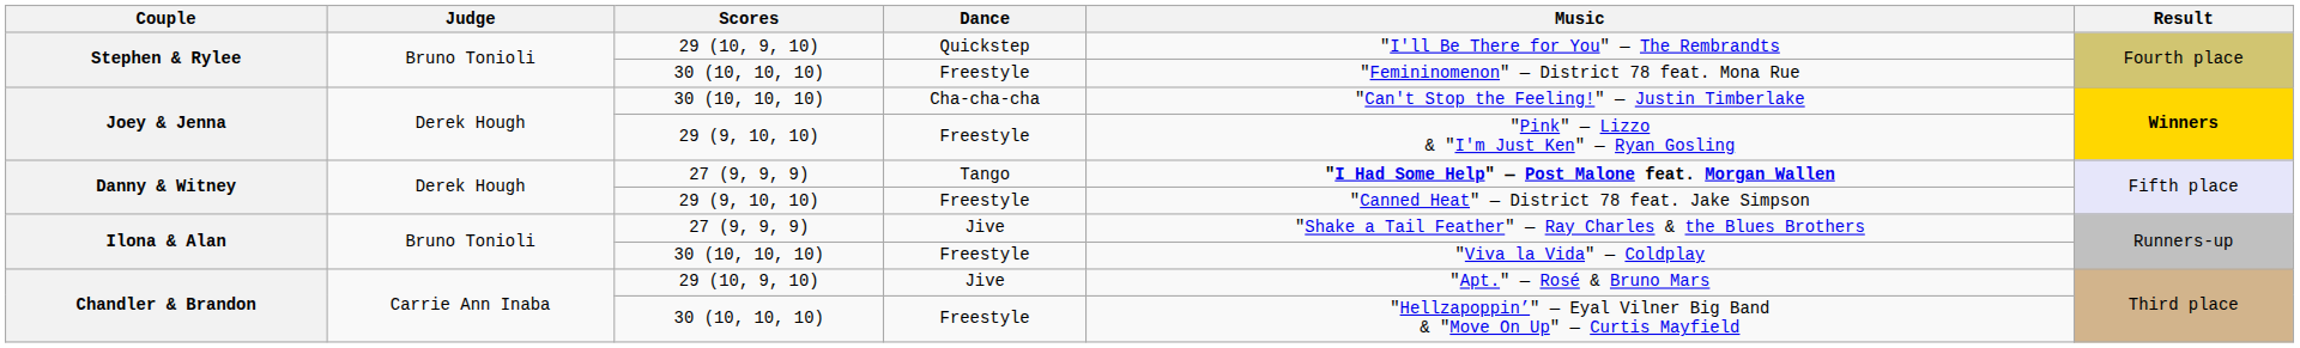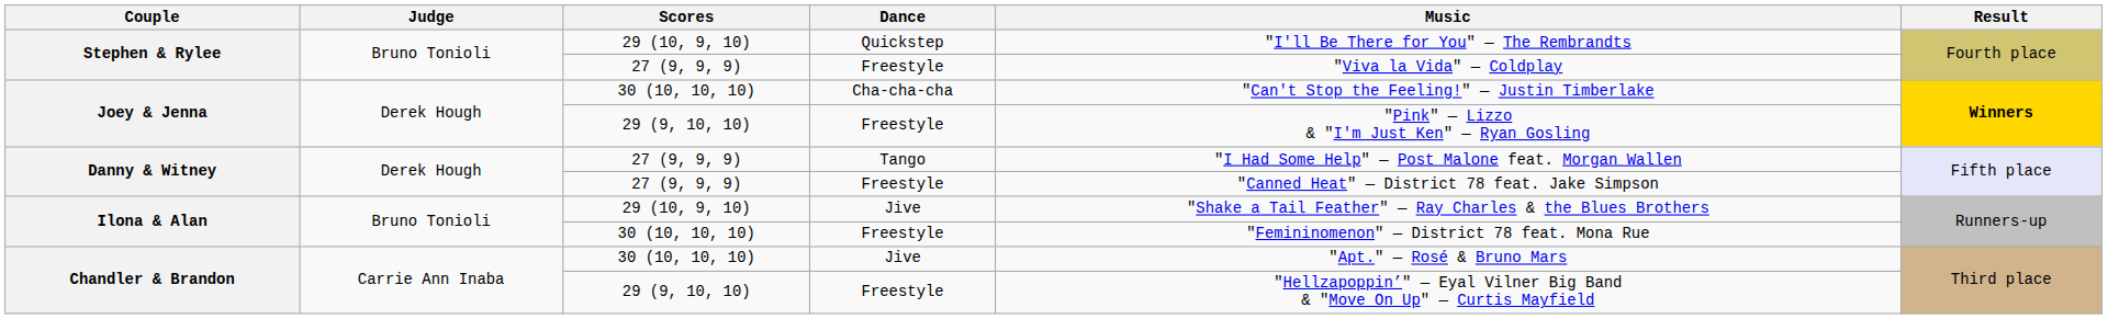 <table class="wikitable sortable" style="text-align:center; width: 90%">
 <tr>
 <th scope="col">Couple</th>
 <th scope="col" class="unsortable">Judge</th>
 <th scope="col">Scores</th>
 <th scope="col" class="unsortable">Dance</th>
 <th scope="col" class="unsortable">Music</th>
 <th scope="col" class="unsortable">Result</th>
 </tr>
 <tr>
 <th rowspan="2" scope="row">Stephen & Rylee</th>
 <td rowspan="2">Bruno Tonioli</td>
 <td>29 (10, 9, 10)</td>
 <td>Quickstep</td>
 <td>"<a href='#'>I'll Be There for You</a>" — <a href='#'>The Rembrandts</a></td>
 <td rowspan="2" bgcolor=D1C571>Fourth place</td>
 </tr>
 <tr>
-<td>30 (10, 10, 10)</td>
+<td>27 (9, 9, 9)</td>
 <td>Freestyle</td>
-<td>"<a href='#'>Femininomenon</a>" — District 78 feat. Mona Rue</td>
+<td>"<a href='#'>Viva la Vida</a>" — <a href='#'>Coldplay</a></td>
 </tr>
 <tr>
 <th rowspan="2" scope="row">Joey & Jenna</th>
 <td rowspan="2">Derek Hough</td>
 <td>30 (10, 10, 10)</td>
 <td>Cha-cha-cha</td>
 <td>"<a href='#'>Can't Stop the Feeling!</a>" — <a href='#'>Justin Timberlake</a></td>
 <td rowspan="2" bgcolor=gold><strong>Winners</strong></td>
 </tr>
 <tr>
 <td>29 (9, 10, 10)</td>
 <td>Freestyle</td>
 <td>"<a href='#'>Pink</a>" — <a href='#'>Lizzo</a><br>& "<a href='#'>I'm Just Ken</a>" — <a href='#'>Ryan Gosling</a></td>
 </tr>
 <tr>
 <th rowspan="2" scope="row">Danny & Witney</th>
 <td rowspan="2">Derek Hough</td>
 <td>27 (9, 9, 9)</td>
 <td>Tango</td>
-<td><strong>"<a href='#'>I Had Some Help</a>" — <a href='#'>Post Malone</a> feat. <a href='#'>Morgan Wallen</a></strong></td>
+<td>"<a href='#'>I Had Some Help</a>" — <a href='#'>Post Malone</a> feat. <a href='#'>Morgan Wallen</a></td>
 <td rowspan="2" bgcolor="E6E6FA">Fifth place</td>
 </tr>
 <tr>
-<td>29 (9, 10, 10)</td>
+<td>27 (9, 9, 9)</td>
 <td>Freestyle</td>
 <td>"<a href='#'>Canned Heat</a>" — District 78 feat. Jake Simpson</td>
 </tr>
 <tr>
 <th rowspan="2" scope="row">Ilona & Alan</th>
 <td rowspan="2">Bruno Tonioli</td>
-<td>27 (9, 9, 9)</td>
+<td>29 (10, 9, 10)</td>
 <td>Jive</td>
 <td>"<a href='#'>Shake a Tail Feather</a>" — <a href='#'>Ray Charles</a> & <a href='#'>the Blues Brothers</a></td>
 <td rowspan="2" bgcolor=silver>Runners-up</td>
 </tr>
 <tr>
 <td>30 (10, 10, 10)</td>
 <td>Freestyle</td>
-<td>"<a href='#'>Viva la Vida</a>" — <a href='#'>Coldplay</a></td>
+<td>"<a href='#'>Femininomenon</a>" — District 78 feat. Mona Rue</td>
 </tr>
 <tr>
 <th rowspan="2" scope="row">Chandler & Brandon</th>
 <td rowspan="2">Carrie Ann Inaba</td>
-<td>29 (10, 9, 10)</td>
+<td>30 (10, 10, 10)</td>
 <td>Jive</td>
 <td>"<a href='#'>Apt.</a>" — <a href='#'>Rosé</a> & <a href='#'>Bruno Mars</a></td>
 <td rowspan="2" bgcolor=tan>Third place</td>
 </tr>
 <tr>
-<td>30 (10, 10, 10)</td>
+<td>29 (9, 10, 10)</td>
 <td>Freestyle</td>
 <td>"<a href='#'>Hellzapoppin’</a>" — Eyal Vilner Big Band<br>& "<a href='#'>Move On Up</a>" — <a href='#'>Curtis Mayfield</a></td>
 </tr>
 </table>
